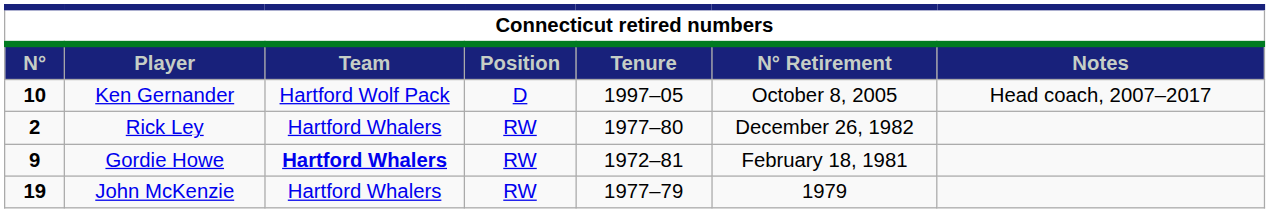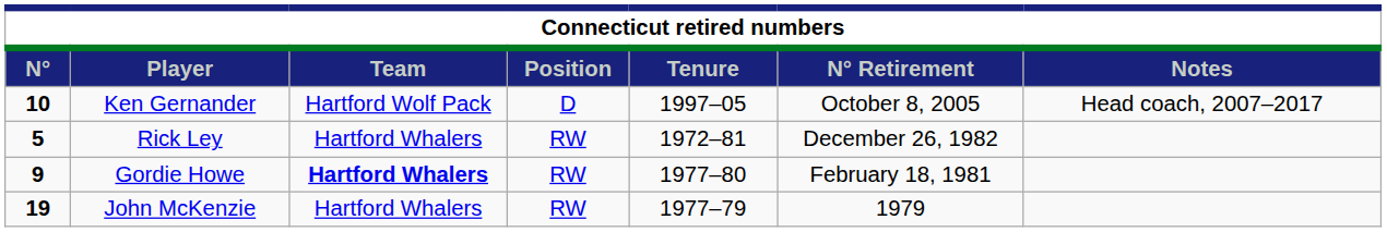 <table class="wikitable sortable" style="text-align:center">
 <tr>
 <td colspan="7" style="background:#fff; border-top:#18217b 5px solid; border-bottom:#007b21 5px solid;"><strong>Connecticut retired numbers</strong></td>
 </tr>
 <tr>
 <th style="width:40px; background:#18217b; color:#c6cec6;">N°</th>
 <th style="width:150px; background:#18217b; color:#c6cec6;">Player</th>
 <th style="width:150px; background:#18217b; color:#c6cec6;">Team</th>
 <th style="width:80px; background:#18217b; color:#c6cec6;">Position</th>
 <th style="width:100px; background:#18217b; color:#c6cec6;">Tenure</th>
 <th style="width:170px; background:#18217b; color:#c6cec6;">N° Retirement</th>
 <th style="width:250px; background:#18217b; color:#c6cec6;">Notes</th>
 </tr>
 <tr>
 <td><strong>10</strong></td>
 <td><a href='#'>Ken Gernander</a></td>
 <td><a href='#'>Hartford Wolf Pack</a></td>
 <td><a href='#'>D</a></td>
 <td>1997–05</td>
 <td>October 8, 2005</td>
 <td>Head coach, 2007–2017</td>
 </tr>
 <tr>
-<td><strong>2</strong></td>
+<td><strong>5</strong></td>
 <td><a href='#'>Rick Ley</a></td>
 <td><a href='#'>Hartford Whalers</a></td>
 <td><a href='#'>RW</a></td>
-<td>1977–80</td>
+<td>1972–81</td>
 <td>December 26, 1982</td>
 <td></td>
 </tr>
 <tr>
 <td><strong>9</strong></td>
 <td><a href='#'>Gordie Howe</a></td>
 <td><strong><a href='#'>Hartford Whalers</a></strong></td>
 <td><a href='#'>RW</a></td>
-<td>1972–81</td>
+<td>1977–80</td>
 <td>February 18, 1981</td>
 <td></td>
 </tr>
 <tr>
 <td><strong>19</strong></td>
 <td><a href='#'>John McKenzie</a></td>
 <td><a href='#'>Hartford Whalers</a></td>
 <td><a href='#'>RW</a></td>
 <td>1977–79</td>
 <td>1979</td>
 <td></td>
 </tr>
 </table>
